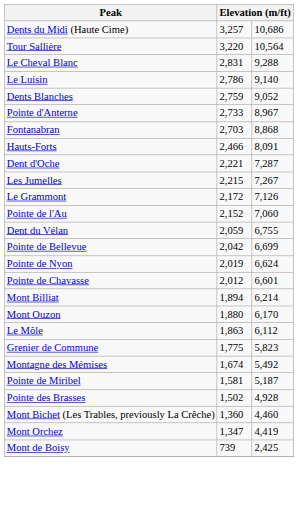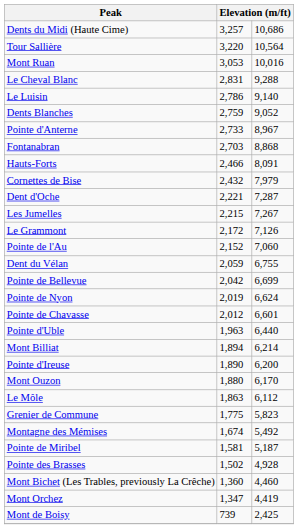 <table class="wikitable sortable">
 <tr>
 <th>Peak</th>
 <th colspan=2>Elevation (m/ft)</th>
 </tr>
 <tr>
 <td><a href='#'>Dents du Midi</a> (Haute Cime)</td>
 <td>3,257</td>
 <td>10,686</td>
 </tr>
 <tr>
 <td><a href='#'>Tour Sallière</a></td>
 <td>3,220</td>
 <td>10,564</td>
+</tr>
+<tr>
+<td><a href='#'>Mont Ruan</a></td>
+<td>3,053</td>
+<td>10,016</td>
 </tr>
 <tr>
 <td><a href='#'>Le Cheval Blanc</a></td>
 <td>2,831</td>
 <td>9,288</td>
 </tr>
 <tr>
 <td><a href='#'>Le Luisin</a></td>
 <td>2,786</td>
 <td>9,140</td>
 </tr>
 <tr>
 <td><a href='#'>Dents Blanches</a></td>
 <td>2,759</td>
 <td>9,052</td>
 </tr>
 <tr>
 <td><a href='#'>Pointe d'Anterne</a></td>
 <td>2,733</td>
 <td>8,967</td>
 </tr>
 <tr>
 <td><a href='#'>Fontanabran</a></td>
 <td>2,703</td>
 <td>8,868</td>
 </tr>
 <tr>
 <td><a href='#'>Hauts-Forts</a></td>
 <td>2,466</td>
 <td>8,091</td>
+</tr>
+<tr>
+<td><a href='#'>Cornettes de Bise</a></td>
+<td>2,432</td>
+<td>7,979</td>
 </tr>
 <tr>
 <td><a href='#'>Dent d'Oche</a></td>
 <td>2,221</td>
 <td>7,287</td>
 </tr>
 <tr>
 <td><a href='#'>Les Jumelles</a></td>
 <td>2,215</td>
 <td>7,267</td>
 </tr>
 <tr>
 <td><a href='#'>Le Grammont</a></td>
 <td>2,172</td>
 <td>7,126</td>
 </tr>
 <tr>
 <td><a href='#'>Pointe de l'Au</a></td>
 <td>2,152</td>
 <td>7,060</td>
 </tr>
 <tr>
 <td><a href='#'>Dent du Vélan</a></td>
 <td>2,059</td>
 <td>6,755</td>
 </tr>
 <tr>
 <td><a href='#'>Pointe de Bellevue</a></td>
 <td>2,042</td>
 <td>6,699</td>
 </tr>
 <tr>
 <td><a href='#'>Pointe de Nyon</a></td>
 <td>2,019</td>
 <td>6,624</td>
 </tr>
 <tr>
 <td><a href='#'>Pointe de Chavasse</a></td>
 <td>2,012</td>
 <td>6,601</td>
 </tr>
 <tr>
+<td><a href='#'>Pointe d'Uble</a></td>
+<td>1,963</td>
+<td>6,440</td>
+</tr>
+<tr>
 <td><a href='#'>Mont Billiat</a></td>
 <td>1,894</td>
 <td>6,214</td>
+</tr>
+<tr>
+<td><a href='#'>Pointe d'Ireuse</a></td>
+<td>1,890</td>
+<td>6,200</td>
 </tr>
 <tr>
 <td><a href='#'>Mont Ouzon</a></td>
 <td>1,880</td>
 <td>6,170</td>
 </tr>
 <tr>
 <td><a href='#'>Le Môle</a></td>
 <td>1,863</td>
 <td>6,112</td>
 </tr>
 <tr>
 <td><a href='#'>Grenier de Commune</a></td>
 <td>1,775</td>
 <td>5,823</td>
 </tr>
 <tr>
 <td><a href='#'>Montagne des Mémises</a></td>
 <td>1,674</td>
 <td>5,492</td>
 </tr>
 <tr>
 <td><a href='#'>Pointe de Miribel</a></td>
 <td>1,581</td>
 <td>5,187</td>
 </tr>
 <tr>
 <td><a href='#'>Pointe des Brasses</a></td>
 <td>1,502</td>
 <td>4,928</td>
 </tr>
 <tr>
 <td><a href='#'>Mont Bichet</a> (Les Trables, previously La Crêche)</td>
 <td>1,360</td>
 <td>4,460</td>
 </tr>
 <tr>
 <td><a href='#'>Mont Orchez</a></td>
 <td>1,347</td>
 <td>4,419</td>
 </tr>
 <tr>
 <td><a href='#'>Mont de Boisy</a></td>
 <td>739</td>
 <td>2,425</td>
 </tr>
 <tr>
 </tr>
 </table>
